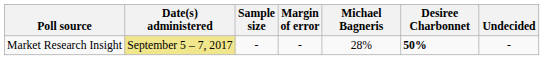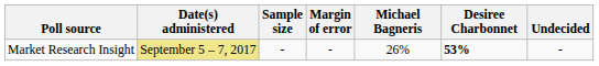 <table class="wikitable">
 <tr valign=bottom>
 <th>Poll source</th>
 <th>Date(s)<br>administered</th>
 <th>Sample<br>size</th>
 <th>Margin<br>of error</th>
 <th style="width:100px;">Michael<br> Bagneris</th>
 <th style="width:100px;">Desiree<br>Charbonnet</th>
 <th style="width:75px;">Undecided</th>
 </tr>
 <tr>
 <td>Market Research Insight</td>
 <td align=center style="background: khaki;">September 5 – 7, 2017</td>
 <td align=center>-</td>
 <td align=center>-</td>
-<td align=center>28%</td>
-<td><strong>50%</strong></td>
+<td align=center>26%</td>
+<td><strong>53%</strong></td>
 <td align=center>-</td>
 </tr>
 </table>
